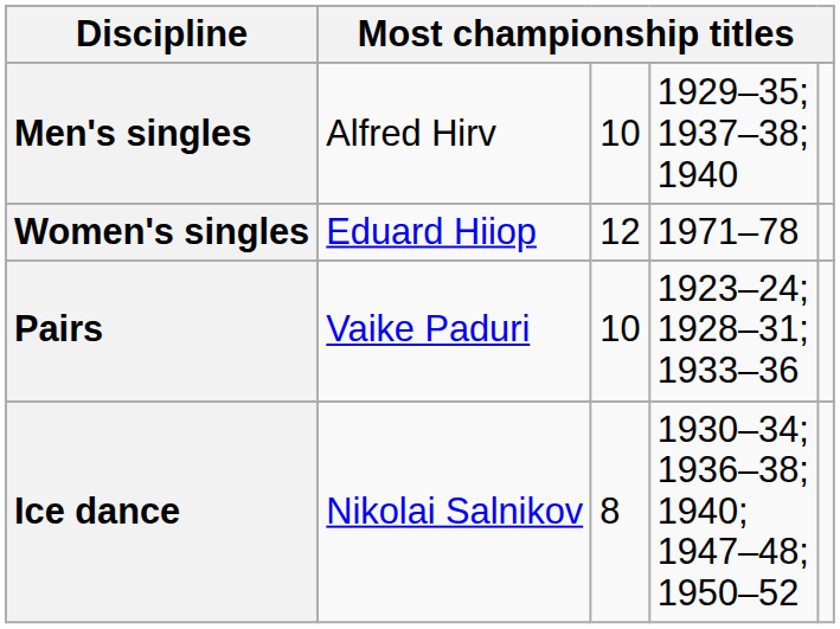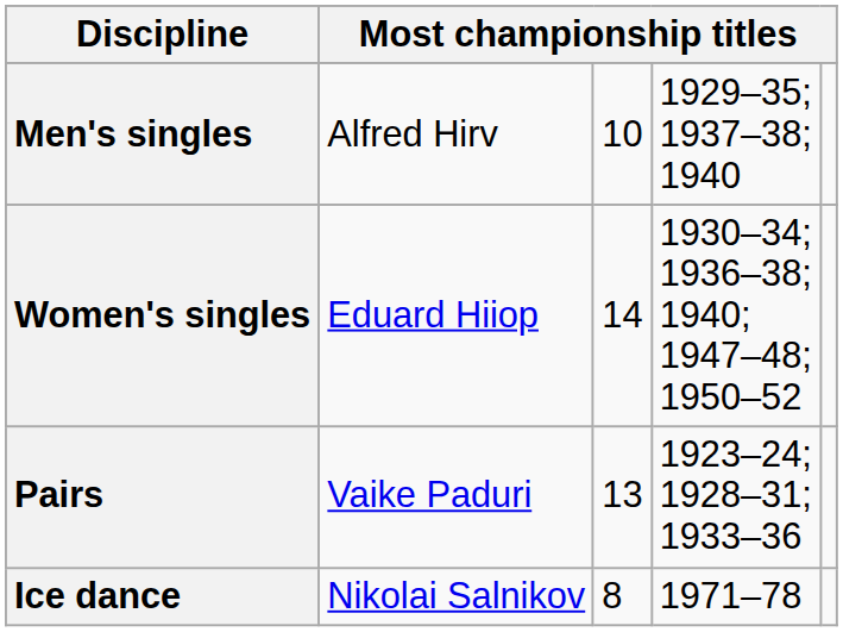 <table class="wikitable unsortable" style="text-align:left">
 <tr>
 <th scope="col">Discipline</th>
 <th colspan="4" scope="col">Most championship titles</th>
 </tr>
 <tr>
 <th scope="row" style="text-align:left">Men's singles</th>
 <td>Alfred Hirv</td>
 <td>10</td>
 <td>1929–35;<br>1937–38;<br>1940</td>
 <td></td>
 </tr>
 <tr>
 <th scope="row" style="text-align:left">Women's singles</th>
 <td><a href='#'>Eduard Hiiop</a></td>
-<td>12</td>
-<td>1971–78</td>
+<td>14</td>
+<td>1930–34;<br>1936–38;<br>1940;<br>1947–48;<br>1950–52</td>
 <td></td>
 </tr>
 <tr>
 <th scope="row" style="text-align:left">Pairs</th>
 <td><a href='#'>Vaike Paduri</a></td>
-<td>10</td>
+<td>13</td>
 <td>1923–24;<br>1928–31;<br>1933–36</td>
 <td></td>
 </tr>
 <tr>
 <th scope="row" style="text-align:left">Ice dance</th>
 <td><a href='#'>Nikolai Salnikov</a></td>
 <td>8</td>
-<td>1930–34;<br>1936–38;<br>1940;<br>1947–48;<br>1950–52</td>
+<td>1971–78</td>
 <td></td>
 </tr>
 </table>
